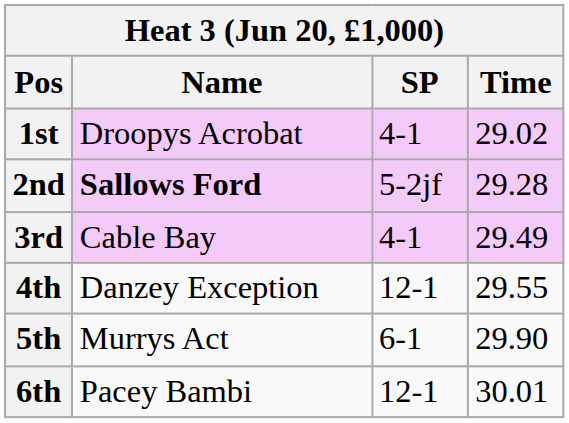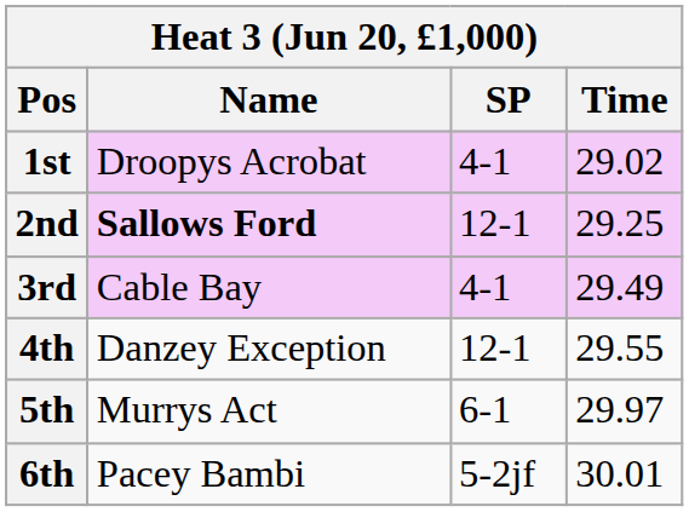 <table class="wikitable">
 <tr>
 <th colspan="6">Heat 3 (Jun 20, £1,000)</th>
 </tr>
 <tr>
 <th width=20>Pos</th>
 <th width=140>Name</th>
 <th width=40>SP</th>
 <th width=40>Time</th>
 </tr>
 <tr style="background: #f4caf9;">
 <th>1st</th>
 <td>Droopys Acrobat</td>
 <td>4-1</td>
 <td>29.02</td>
 </tr>
 <tr style="background: #f4caf9;">
 <th>2nd</th>
 <td><strong>Sallows Ford</strong></td>
-<td>5-2jf</td>
-<td>29.28</td>
+<td>12-1</td>
+<td>29.25</td>
 </tr>
 <tr style="background: #f4caf9;">
 <th>3rd</th>
 <td>Cable Bay</td>
 <td>4-1</td>
 <td>29.49</td>
 </tr>
 <tr>
 <th>4th</th>
 <td>Danzey Exception</td>
 <td>12-1</td>
 <td>29.55</td>
 </tr>
 <tr>
 <th>5th</th>
 <td>Murrys Act</td>
 <td>6-1</td>
-<td>29.90</td>
+<td>29.97</td>
 </tr>
 <tr>
 <th>6th</th>
 <td>Pacey Bambi</td>
-<td>12-1</td>
+<td>5-2jf</td>
 <td>30.01</td>
 </tr>
 </table>
